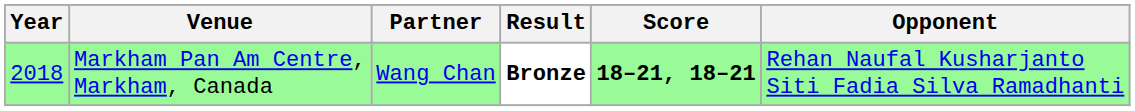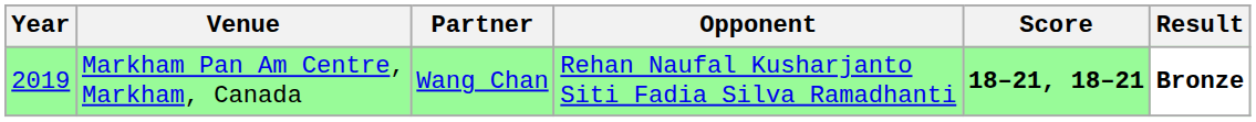 <table class="sortable wikitable" style="font-size: 90%;">
 <tr>
 <th>Year</th>
 <th>Venue</th>
 <th>Partner</th>
+<th>Opponent</th>
+<th>Score</th>
 <th>Result</th>
-<th>Score</th>
-<th>Opponent</th>
 </tr>
 <tr style="background:#98FB98">
-<td align="center"><a href='#'>2018</a></td>
+<td align="center"><a href='#'>2019</a></td>
 <td align="left"><a href='#'>Markham Pan Am Centre</a>,<br><a href='#'>Markham</a>, Canada</td>
 <td align="left"> <a href='#'>Wang Chan</a></td>
+<td align="left"> <a href='#'>Rehan Naufal Kusharjanto</a><br> <a href='#'>Siti Fadia Silva Ramadhanti</a></td>
+<td align="left"><strong>18–21, 18–21</strong></td>
 <td style="text-align:left; background:white"> <strong>Bronze</strong></td>
-<td align="left"><strong>18–21, 18–21</strong></td>
-<td align="left"> <a href='#'>Rehan Naufal Kusharjanto</a><br> <a href='#'>Siti Fadia Silva Ramadhanti</a></td>
 </tr>
 </table>
